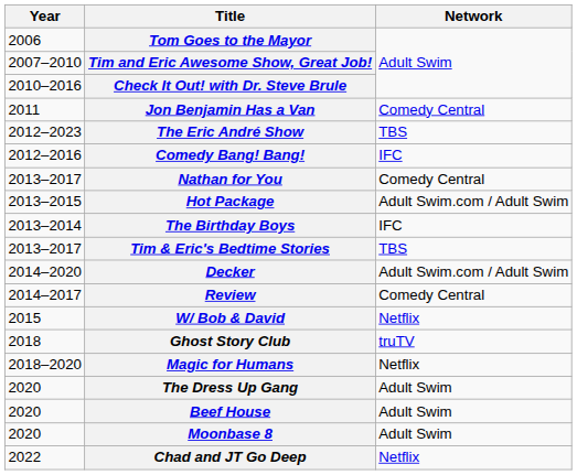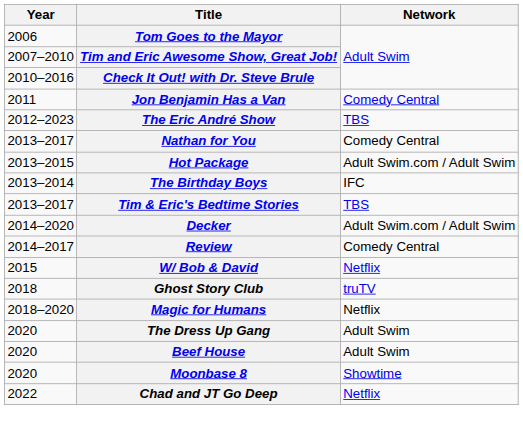 <table class="wikitable">
 <tr>
 <th scope="col">Year</th>
 <th scope="col">Title</th>
 <th scope="col">Network</th>
 </tr>
 <tr>
 <td>2006</td>
 <th scope="row"><em><a href='#'>Tom Goes to the Mayor</a></em></th>
 <td rowspan="3"><a href='#'>Adult Swim</a></td>
 </tr>
 <tr>
 <td>2007–2010</td>
 <th scope="row"><em><a href='#'>Tim and Eric Awesome Show, Great Job!</a></em></th>
 </tr>
 <tr>
 <td>2010–2016</td>
 <th scope="row"><em><a href='#'>Check It Out! with Dr. Steve Brule</a></em></th>
 </tr>
 <tr>
 <td>2011</td>
 <th scope="row"><em><a href='#'>Jon Benjamin Has a Van</a></em></th>
 <td><a href='#'>Comedy Central</a></td>
 </tr>
 <tr>
 <td>2012–2023</td>
 <th scope="row"><em><a href='#'>The Eric André Show</a></em></th>
 <td><a href='#'>TBS</a></td>
-</tr>
-<tr>
-<td>2012–2016</td>
-<th scope="row"><em><a href='#'>Comedy Bang! Bang!</a></em></th>
-<td><a href='#'>IFC</a></td>
 </tr>
 <tr>
 <td>2013–2017</td>
 <th scope="row"><em><a href='#'>Nathan for You</a></em></th>
 <td>Comedy Central</td>
 </tr>
 <tr>
 <td>2013–2015</td>
 <th scope="row"><em><a href='#'>Hot Package</a></em></th>
 <td>Adult Swim.com / Adult Swim</td>
 </tr>
 <tr>
 <td>2013–2014</td>
 <th scope="row"><em><a href='#'>The Birthday Boys</a></em></th>
 <td>IFC</td>
 </tr>
 <tr>
 <td>2013–2017</td>
 <th scope="row"><em><a href='#'>Tim & Eric's Bedtime Stories</a></em></th>
 <td><a href='#'>TBS</a></td>
 </tr>
 <tr>
 <td>2014–2020</td>
 <th scope="row"><em><a href='#'>Decker</a></em></th>
 <td>Adult Swim.com / Adult Swim</td>
 </tr>
 <tr>
 <td>2014–2017</td>
 <th scope="row"><em><a href='#'>Review</a></em></th>
 <td>Comedy Central</td>
 </tr>
 <tr>
 <td>2015</td>
 <th scope="row"><em><a href='#'>W/ Bob & David</a></em></th>
 <td><a href='#'>Netflix</a></td>
 </tr>
 <tr>
 <td>2018</td>
 <th scope="row"><em>Ghost Story Club</em></th>
 <td><a href='#'>truTV</a></td>
 </tr>
 <tr>
 <td>2018–2020</td>
 <th scope="row"><em><a href='#'>Magic for Humans</a></em></th>
 <td>Netflix</td>
 </tr>
 <tr>
 <td>2020</td>
 <th scope="row"><em>The Dress Up Gang</em></th>
 <td>Adult Swim</td>
 </tr>
 <tr>
 <td>2020</td>
 <th scope="row"><em><a href='#'>Beef House</a></em></th>
 <td>Adult Swim</td>
 </tr>
 <tr>
 <td>2020</td>
 <th scope="row"><em><a href='#'>Moonbase 8</a></em></th>
-<td>Adult Swim</td>
+<td><a href='#'>Showtime</a></td>
 </tr>
 <tr>
 <td>2022</td>
 <th scope="row"><em>Chad and JT Go Deep</em></th>
 <td><a href='#'>Netflix</a></td>
 </tr>
 </table>
